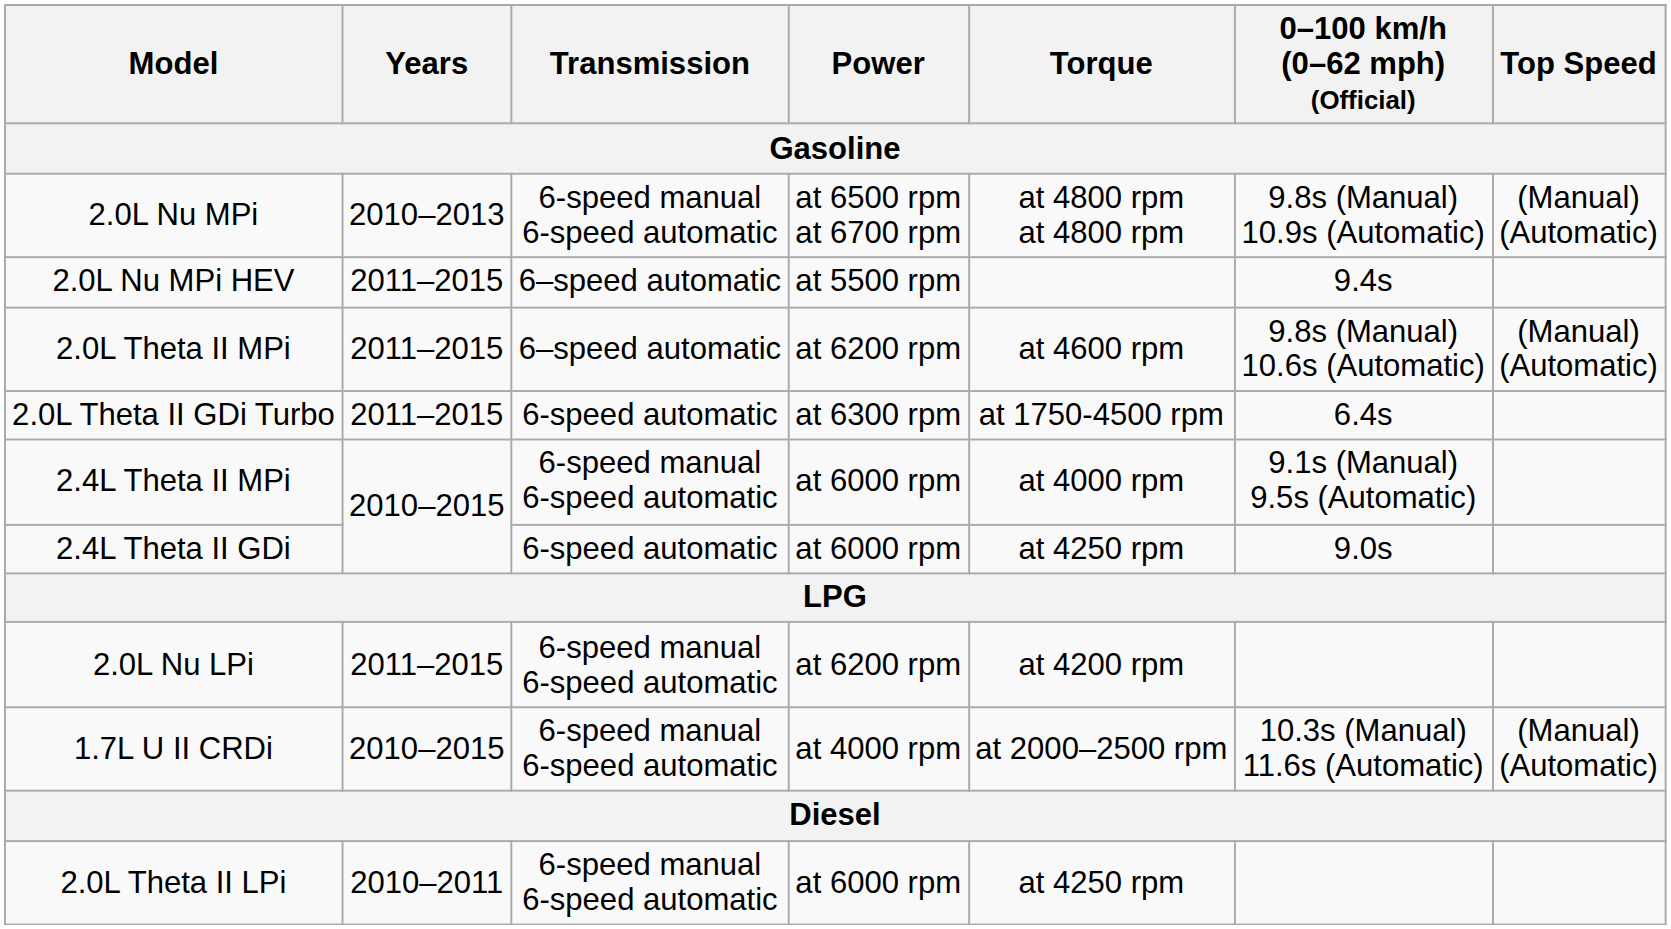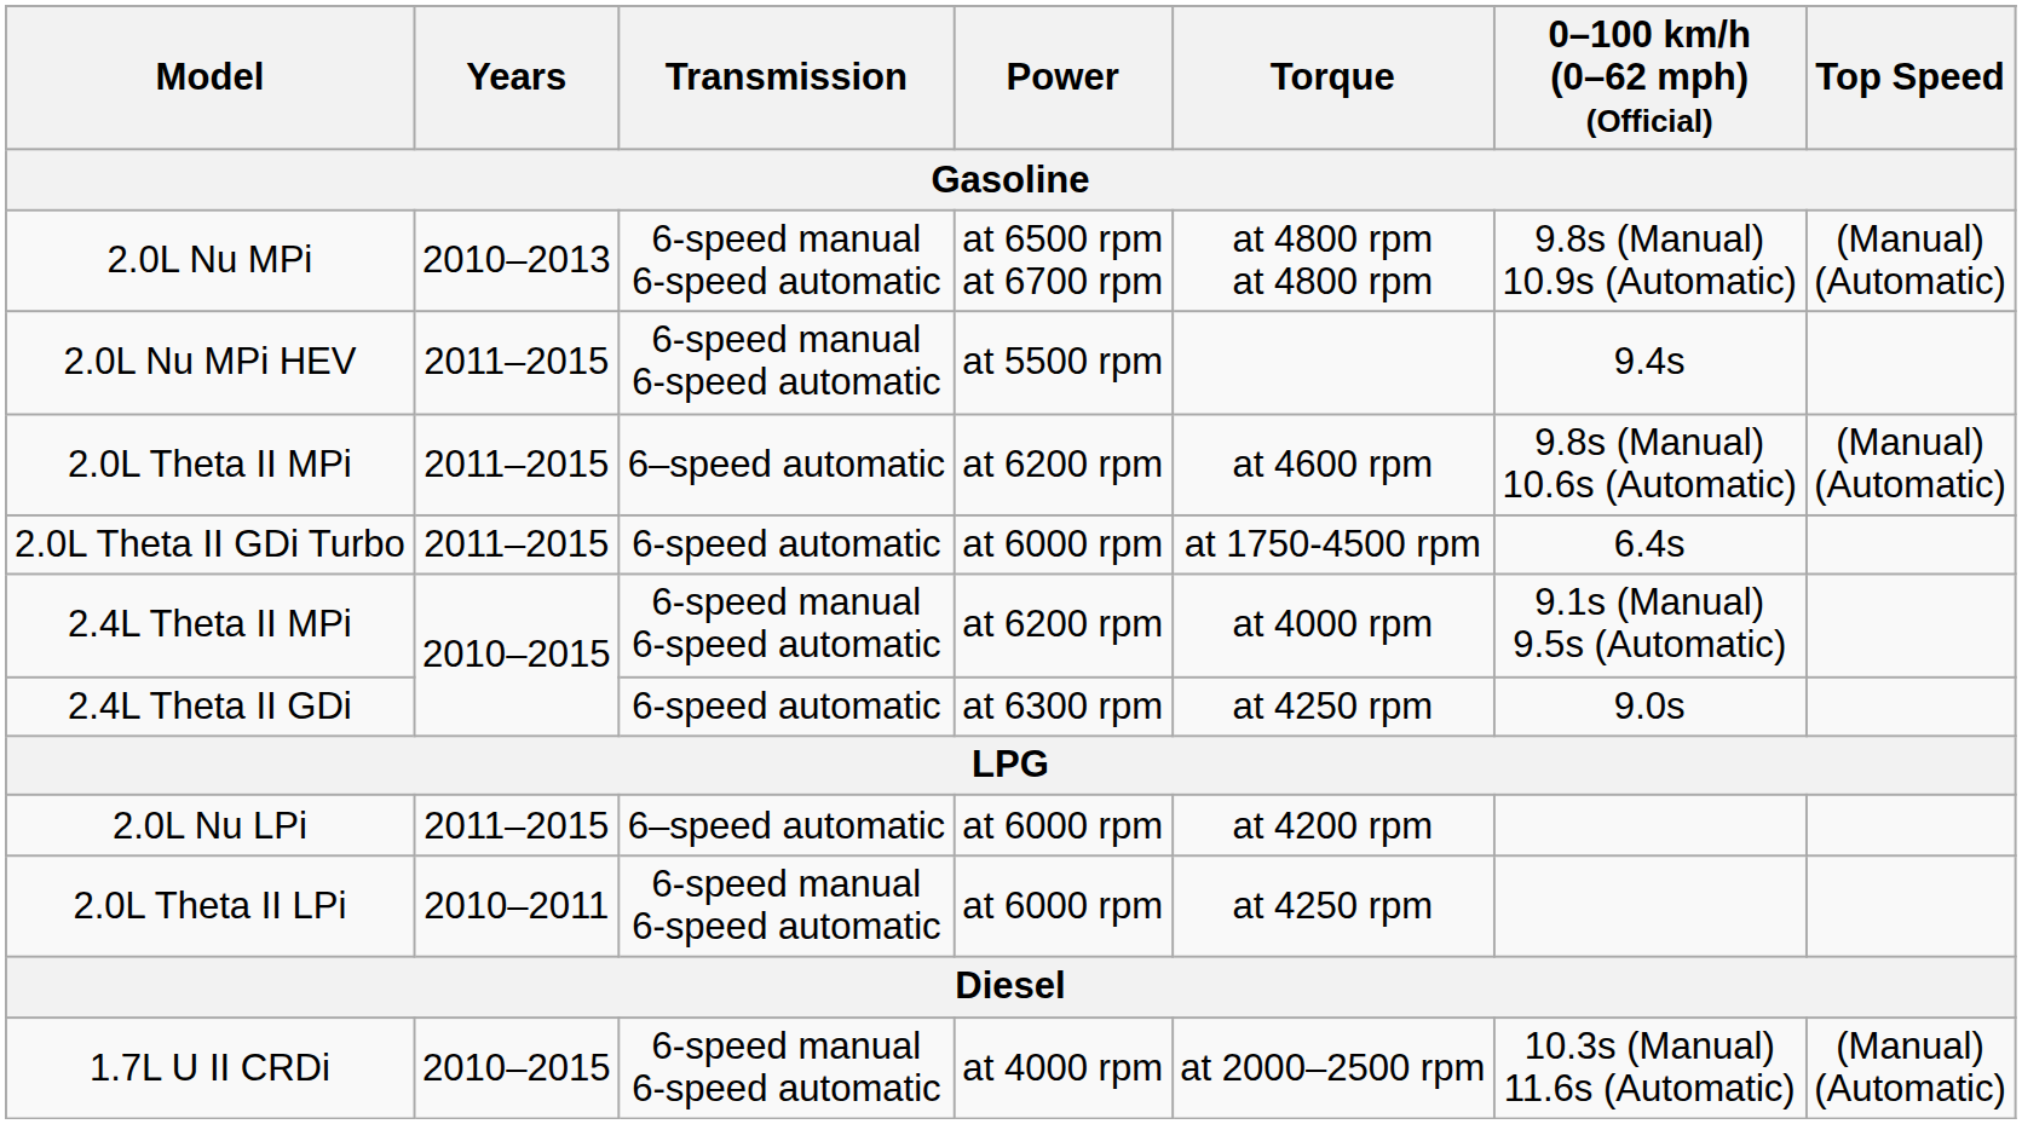 <table class="wikitable" style="text-align:center; font-size:100%;">
 <tr>
 </tr>
 <tr style="background:#dcdcdc; text-align:center; vertical-align:middle;">
 <th>Model</th>
 <th>Years</th>
 <th>Transmission</th>
 <th>Power</th>
 <th>Torque</th>
 <th>0–100 km/h<br>(0–62 mph)<br><small>(Official)</small></th>
 <th>Top Speed</th>
 </tr>
 <tr>
 <th colspan=7>Gasoline</th>
 </tr>
 <tr>
 <td>2.0L Nu MPi</td>
 <td>2010–2013</td>
 <td>6-speed manual<br>6-speed automatic</td>
 <td> at 6500 rpm<br> at 6700 rpm</td>
 <td> at 4800 rpm<br> at 4800 rpm</td>
 <td>9.8s (Manual)<br>10.9s (Automatic)</td>
 <td> (Manual)<br> (Automatic)</td>
 </tr>
 <tr>
 <td>2.0L Nu MPi HEV</td>
 <td>2011–2015</td>
-<td>6–speed automatic</td>
+<td>6-speed manual<br>6-speed automatic</td>
 <td> at 5500 rpm</td>
 <td></td>
 <td>9.4s</td>
 <td></td>
 </tr>
 <tr>
 <td>2.0L Theta II MPi</td>
 <td>2011–2015</td>
 <td>6–speed automatic</td>
 <td> at 6200 rpm</td>
 <td> at 4600 rpm</td>
 <td>9.8s (Manual)<br>10.6s (Automatic)</td>
 <td> (Manual)<br> (Automatic)</td>
 </tr>
 <tr>
 <td>2.0L Theta II GDi Turbo</td>
 <td>2011–2015</td>
 <td>6-speed automatic</td>
-<td> at 6300 rpm</td>
+<td> at 6000 rpm</td>
 <td> at 1750-4500 rpm</td>
 <td>6.4s</td>
 <td></td>
 </tr>
 <tr>
 <td>2.4L Theta II MPi</td>
 <td rowspan=2>2010–2015</td>
 <td>6-speed manual<br>6-speed automatic</td>
-<td> at 6000 rpm</td>
+<td> at 6200 rpm</td>
 <td> at 4000 rpm</td>
 <td>9.1s (Manual)<br>9.5s (Automatic)</td>
 <td></td>
 </tr>
 <tr>
 <td>2.4L Theta II GDi</td>
 <td>6-speed automatic</td>
-<td> at 6000 rpm</td>
+<td> at 6300 rpm</td>
 <td> at 4250 rpm</td>
 <td>9.0s</td>
 <td></td>
 </tr>
 <tr>
 <th colspan=7>LPG</th>
 </tr>
 <tr>
 <td>2.0L Nu LPi</td>
 <td>2011–2015</td>
-<td>6-speed manual<br>6-speed automatic</td>
-<td> at 6200 rpm</td>
+<td>6–speed automatic</td>
+<td> at 6000 rpm</td>
 <td> at 4200 rpm</td>
 <td></td>
 <td></td>
+</tr>
+<tr>
+<td>2.0L Theta II LPi</td>
+<td>2010–2011</td>
+<td>6-speed manual<br>6-speed automatic</td>
+<td> at 6000 rpm</td>
+<td> at 4250 rpm</td>
+<td></td>
+<td></td>
+</tr>
+<tr>
+<th colspan=7>Diesel</th>
 </tr>
 <tr>
 <td>1.7L U II CRDi</td>
 <td>2010–2015</td>
 <td>6-speed manual<br>6-speed automatic</td>
 <td> at 4000 rpm</td>
 <td> at 2000–2500 rpm</td>
 <td>10.3s (Manual)<br>11.6s (Automatic)</td>
 <td> (Manual)<br> (Automatic)</td>
 </tr>
-<tr>
-<th colspan=7>Diesel</th>
-</tr>
-<tr>
-<td>2.0L Theta II LPi</td>
-<td>2010–2011</td>
-<td>6-speed manual<br>6-speed automatic</td>
-<td> at 6000 rpm</td>
-<td> at 4250 rpm</td>
-<td></td>
-<td></td>
-</tr>
 </table>
